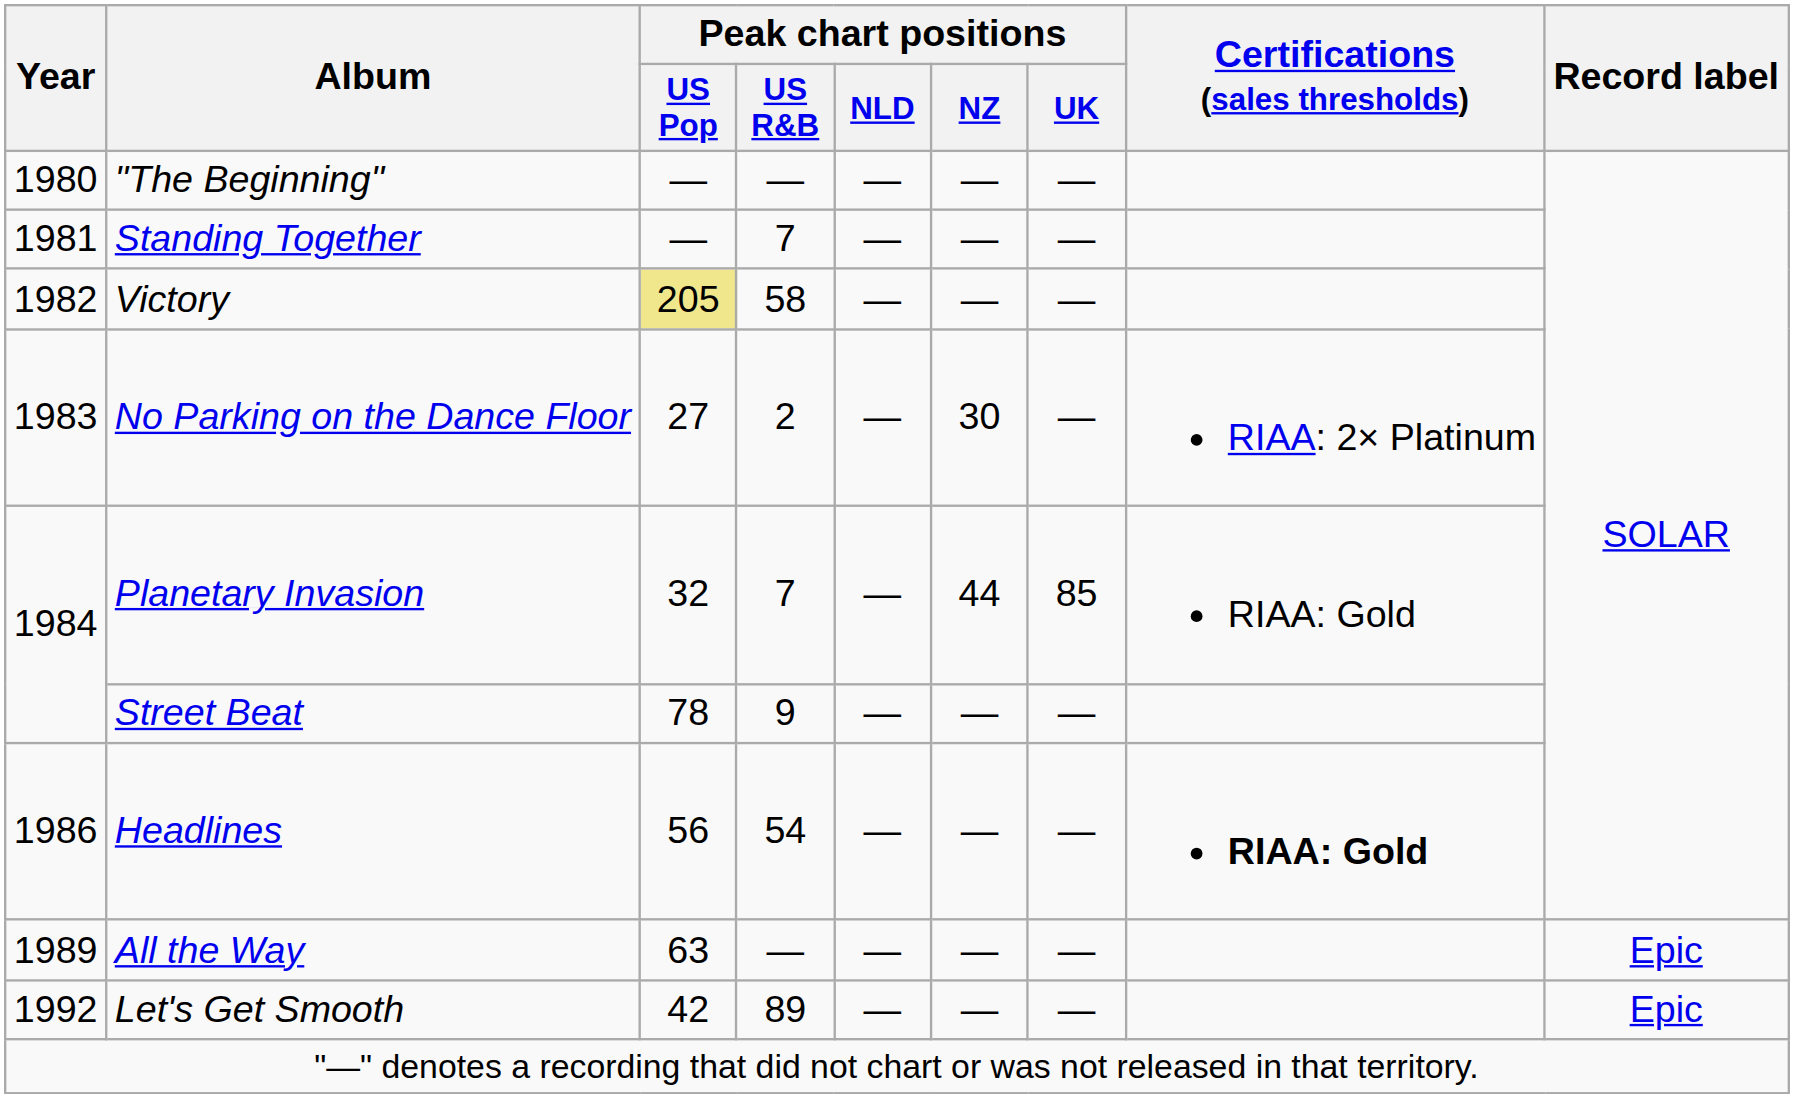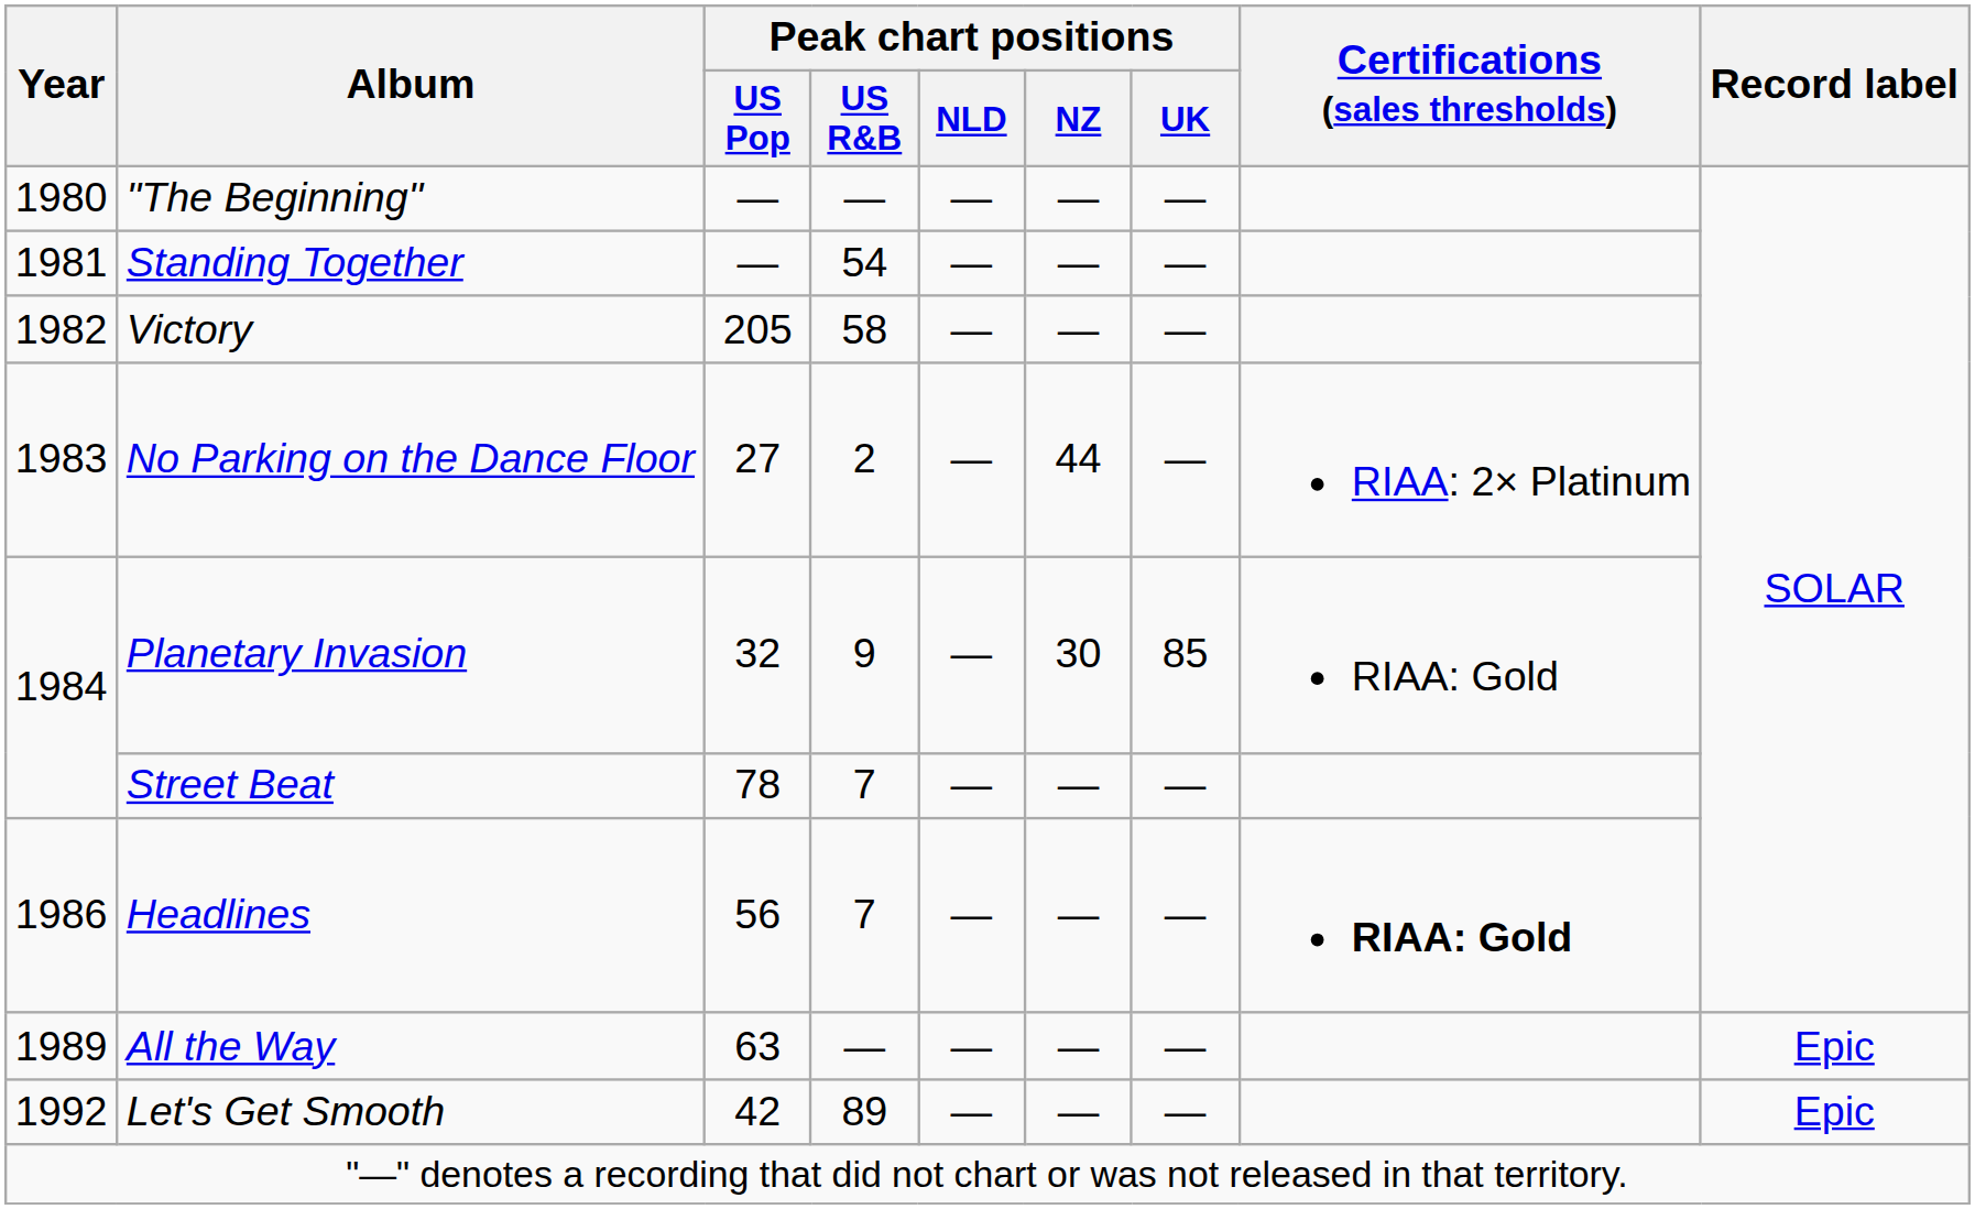 <table class="wikitable" style="text-align:center;">
 <tr>
 <th rowspan="2">Year</th>
 <th rowspan="2">Album</th>
 <th colspan="5">Peak chart positions</th>
 <th rowspan="2"><a href='#'>Certifications</a><br><small>(<a href='#'>sales thresholds</a>)</small></th>
 <th rowspan="2">Record label</th>
 </tr>
 <tr style="font-size:smaller;">
 <th width="35"><a href='#'>US Pop</a><br></th>
 <th width="35"><a href='#'>US<br>R&B</a><br></th>
 <th width="35"><a href='#'>NLD</a><br></th>
 <th width="35"><a href='#'>NZ</a><br></th>
 <th width="35"><a href='#'>UK</a><br></th>
 </tr>
 <tr>
 <td rowspan="1">1980</td>
 <td align="left"><em>"The Beginning"</em></td>
 <td>—</td>
 <td>—</td>
 <td>—</td>
 <td>—</td>
 <td>—</td>
 <td align=left></td>
 <td rowspan="7"><a href='#'>SOLAR</a></td>
 </tr>
 <tr>
 <td rowspan="1">1981</td>
 <td align="left"><em><a href='#'>Standing Together</a></em></td>
 <td>—</td>
-<td>7</td>
+<td>54</td>
 <td>—</td>
 <td>—</td>
 <td>—</td>
 <td align=left></td>
 </tr>
 <tr>
 <td rowspan="1">1982</td>
 <td align="left"><em>Victory</em></td>
-<td style="background: khaki;">205</td>
+<td>205</td>
 <td>58</td>
 <td>—</td>
 <td>—</td>
 <td>—</td>
 <td align=left></td>
 </tr>
 <tr>
 <td rowspan="1">1983</td>
 <td align="left"><em><a href='#'>No Parking on the Dance Floor</a></em></td>
 <td>27</td>
 <td>2</td>
 <td>—</td>
-<td>30</td>
+<td>44</td>
 <td>—</td>
 <td align=left><br><ul><li><a href='#'>RIAA</a>: 2× Platinum</li></ul></td>
 </tr>
 <tr>
 <td rowspan="2">1984</td>
 <td align="left"><em><a href='#'>Planetary Invasion</a></em></td>
 <td>32</td>
-<td>7</td>
+<td>9</td>
 <td>—</td>
-<td>44</td>
+<td>30</td>
 <td>85</td>
 <td align=left><br><ul><li>RIAA: Gold</li></ul></td>
 </tr>
 <tr>
 <td align="left"><em><a href='#'>Street Beat</a></em></td>
 <td>78</td>
-<td>9</td>
+<td>7</td>
 <td>—</td>
 <td>—</td>
 <td>—</td>
 <td align=left></td>
 </tr>
 <tr>
 <td rowspan="1">1986</td>
 <td align="left"><em><a href='#'>Headlines</a></em></td>
 <td>56</td>
-<td>54</td>
+<td>7</td>
 <td>—</td>
 <td>—</td>
 <td>—</td>
 <td align=left><strong><br><ul><li>RIAA: Gold</li></ul></strong></td>
 </tr>
 <tr>
 <td rowspan="1">1989</td>
 <td align="left"><em><a href='#'>All the Way</a></em></td>
 <td>63</td>
 <td>—</td>
 <td>—</td>
 <td>—</td>
 <td>—</td>
 <td align=left></td>
 <td rowspan="1"><a href='#'>Epic</a></td>
 </tr>
 <tr>
 <td rowspan="1">1992</td>
 <td align="left"><em>Let's Get Smooth</em></td>
 <td>42</td>
 <td>89</td>
 <td>—</td>
 <td>—</td>
 <td>—</td>
 <td align=left></td>
 <td rowspan="1"><a href='#'>Epic</a></td>
 </tr>
 <tr>
 <td colspan="15" style="font-size:90%">"—" denotes a recording that did not chart or was not released in that territory.</td>
 </tr>
 </table>
